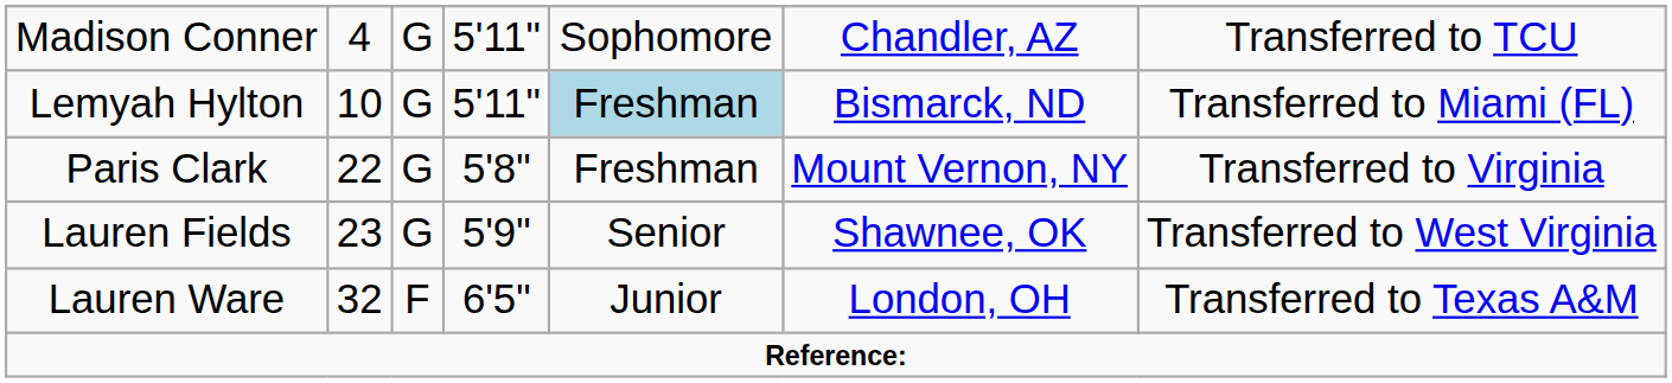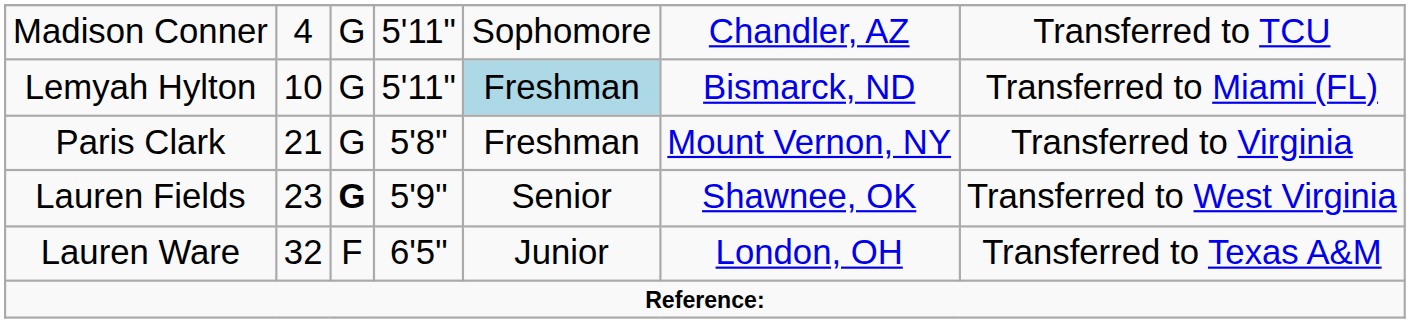 <table class="wikitable sortable" style="text-align: center">
 <tr align=center>
 </tr>
 <tr>
 <td>Madison Conner</td>
 <td>4</td>
 <td>G</td>
 <td>5'11"</td>
 <td>Sophomore</td>
 <td><a href='#'>Chandler, AZ</a></td>
 <td>Transferred to <a href='#'>TCU</a></td>
 </tr>
 <tr>
 <td>Lemyah Hylton</td>
 <td>10</td>
 <td>G</td>
 <td>5'11"</td>
 <td style="background: lightblue;">Freshman</td>
 <td><a href='#'>Bismarck, ND</a></td>
 <td>Transferred to <a href='#'>Miami (FL)</a></td>
 </tr>
 <tr>
 <td>Paris Clark</td>
-<td>22</td>
+<td>21</td>
 <td>G</td>
 <td>5'8"</td>
 <td>Freshman</td>
 <td><a href='#'>Mount Vernon, NY</a></td>
 <td>Transferred to <a href='#'>Virginia</a></td>
 </tr>
 <tr>
 <td>Lauren Fields</td>
 <td>23</td>
-<td>G</td>
+<td><strong>G</strong></td>
 <td>5'9"</td>
 <td>Senior</td>
 <td><a href='#'>Shawnee, OK</a></td>
 <td>Transferred to <a href='#'>West Virginia</a></td>
 </tr>
 <tr>
 <td>Lauren Ware</td>
 <td>32</td>
 <td>F</td>
 <td>6'5"</td>
 <td>Junior</td>
 <td><a href='#'>London, OH</a></td>
 <td>Transferred to <a href='#'>Texas A&M</a></td>
 </tr>
 <tr>
 <td colspan="9" style="font-size:8pt; text-align:center;"><strong>Reference:</strong></td>
 </tr>
 </table>
